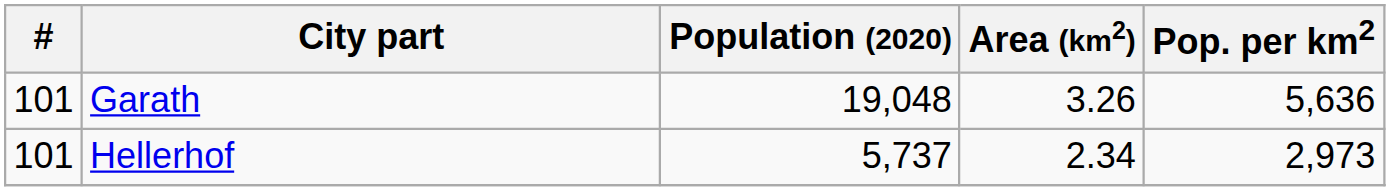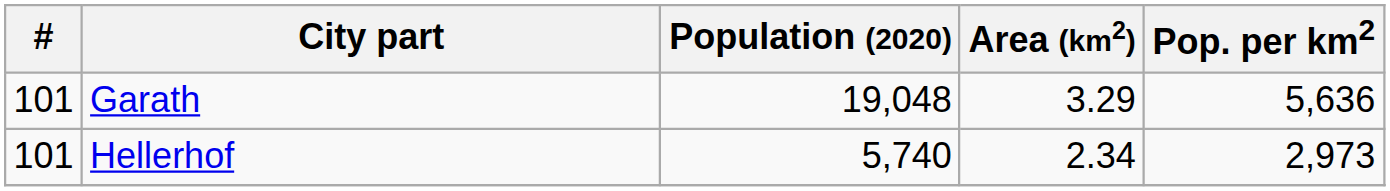 <table class="wikitable sortable">
 <tr ---->
 <th>#</th>
 <th width="250px">City part</th>
 <th>Population <small>(2020)</small></th>
 <th>Area <small>(km<sup>2</sup>)</small></th>
 <th>Pop. per km<sup>2</sup></th>
 </tr>
 <tr align="right">
 <td align="left">101</td>
 <td align="left"><a href='#'>Garath</a></td>
 <td>19,048</td>
-<td>3.26</td>
+<td>3.29</td>
 <td>5,636</td>
 </tr>
 <tr align="right">
 <td align="left">101</td>
 <td align="left"><a href='#'>Hellerhof</a></td>
-<td>5,737</td>
+<td>5,740</td>
 <td>2.34</td>
 <td>2,973</td>
 </tr>
 <tr align="right">
 </tr>
 </table>
